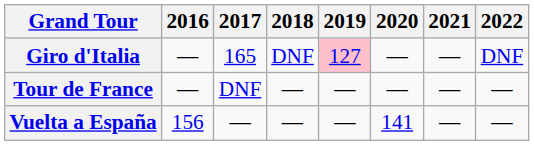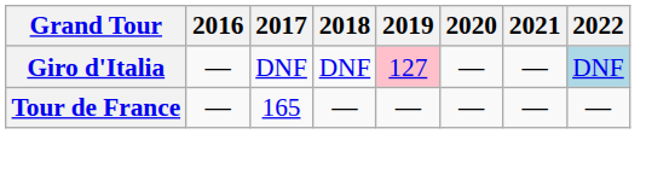 <table class="wikitable plainrowheaders">
 <tr>
 <th scope="col"><a href='#'>Grand Tour</a></th>
 <th scope="col">2016</th>
 <th scope="col">2017</th>
 <th scope="col">2018</th>
 <th scope="col">2019</th>
 <th scope="col">2020</th>
 <th scope="col">2021</th>
 <th scope="col">2022</th>
 </tr>
 <tr style="text-align:center;">
 <th scope="row"> <a href='#'>Giro d'Italia</a></th>
 <td>—</td>
-<td><a href='#'>165</a></td>
+<td style="text-align:center;"><a href='#'>DNF</a></td>
 <td style="text-align:center;"><a href='#'>DNF</a></td>
 <td style="background: pink; text-align:center;"><a href='#'>127</a></td>
 <td>—</td>
 <td>—</td>
-<td><a href='#'>DNF</a></td>
+<td style="background: lightblue;"><a href='#'>DNF</a></td>
 </tr>
 <tr style="text-align:center;">
 <th scope="row"> <a href='#'>Tour de France</a></th>
 <td>—</td>
-<td style="text-align:center;"><a href='#'>DNF</a></td>
+<td><a href='#'>165</a></td>
 <td>—</td>
 <td>—</td>
 <td>—</td>
 <td>—</td>
 <td>—</td>
 </tr>
-<tr style="text-align:center;">
-<th scope="row"> <a href='#'>Vuelta a España</a></th>
-<td style="text-align:center;"><a href='#'>156</a></td>
-<td>—</td>
-<td>—</td>
-<td>—</td>
-<td style="text-align:center;"><a href='#'>141</a></td>
-<td>—</td>
-<td>—</td>
-</tr>
 </table>
